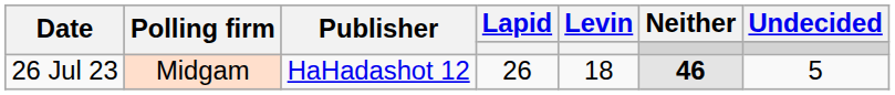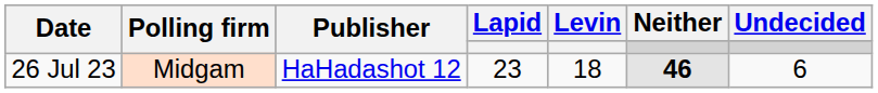 <table class="wikitable sortable" style="text-align:center; font-size:90%; line-height:13px">
 <tr>
 <th rowspan=2>Date</th>
 <th rowspan=2>Polling firm</th>
 <th rowspan=2>Publisher</th>
 <th><a href='#'>Lapid</a></th>
 <th><a href='#'>Levin</a></th>
 <th>Neither</th>
 <th><a href='#'>Undecided</a></th>
 </tr>
 <tr>
 <th style=background:></th>
 <th style=background:></th>
 <th style=background:#d3d3d3></th>
 <th style=background:#d3d3d3></th>
 </tr>
 <tr>
 <td data-sort-value=2023-07-26>26 Jul 23</td>
 <td style=background:#FFDFCC>Midgam</td>
 <td><a href='#'>HaHadashot 12</a></td>
-<td>26					</td>
+<td>23					</td>
 <td>18					</td>
 <td style=background:#E4E4E4><strong>46</strong>	</td>
-<td>5					</td>
+<td>6					</td>
 </tr>
 </table>
